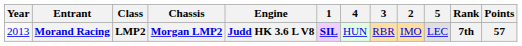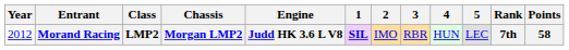 <table class="wikitable" style="text-align:center; font-size:85%">
 <tr>
 <th>Year</th>
 <th>Entrant</th>
 <th>Class</th>
 <th>Chassis</th>
 <th>Engine</th>
 <th>1</th>
+<th>2</th>
+<th>3</th>
 <th>4</th>
-<th>3</th>
-<th>2</th>
 <th>5</th>
 <th>Rank</th>
 <th>Points</th>
 </tr>
 <tr>
-<td><a href='#'>2013</a></td>
+<td><a href='#'>2012</a></td>
 <th nowrap><a href='#'>Morand Racing</a></th>
 <th>LMP2</th>
 <th nowrap><a href='#'>Morgan LMP2</a></th>
 <th nowrap><a href='#'>Judd</a> HK 3.6 L V8</th>
 <td style="background:#EFCFFF;"><strong><a href='#'>SIL</a><br></strong></td>
+<td style="background:#FFDF9F;"><a href='#'>IMO</a><br></td>
+<td style="background:#FFDF9F;"><a href='#'>RBR</a><br></td>
 <td style="background:#DFFFDF;"><a href='#'>HUN</a><br></td>
-<td style="background:#FFDF9F;"><a href='#'>RBR</a><br></td>
-<td style="background:#FFDF9F;"><a href='#'>IMO</a><br></td>
 <td style="background:#DFDFDF;"><a href='#'>LEC</a><br></td>
 <th>7th</th>
-<th>57</th>
+<th>58</th>
 </tr>
 </table>
